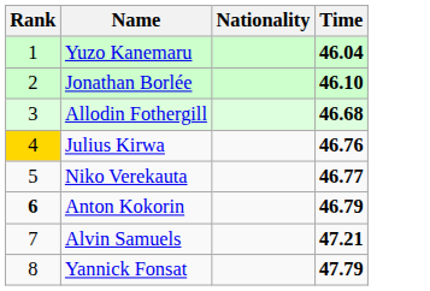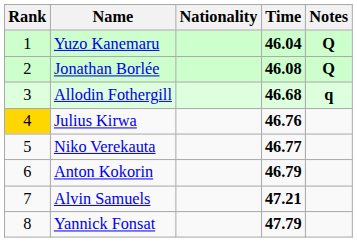 <table class="wikitable sortable" style="text-align:center">
 <tr>
 <th>Rank</th>
 <th>Name</th>
 <th>Nationality</th>
 <th>Time</th>
+<th>Notes</th>
 </tr>
 <tr bgcolor=ccffcc>
 <td>1</td>
 <td align=left><a href='#'>Yuzo Kanemaru</a></td>
 <td align=left></td>
 <td><strong>46.04</strong></td>
+<td><strong>Q</strong></td>
 </tr>
 <tr bgcolor=ccffcc>
 <td>2</td>
 <td align=left><a href='#'>Jonathan Borlée</a></td>
 <td align=left></td>
-<td><strong>46.10</strong></td>
+<td><strong>46.08</strong></td>
+<td><strong>Q</strong></td>
 </tr>
 <tr bgcolor=ddffdd>
 <td>3</td>
 <td align=left><a href='#'>Allodin Fothergill</a></td>
 <td align=left></td>
 <td><strong>46.68</strong></td>
+<td><strong>q</strong></td>
 </tr>
 <tr>
 <td style="background: gold;">4</td>
 <td align=left><a href='#'>Julius Kirwa</a></td>
 <td align=left></td>
 <td><strong>46.76</strong></td>
+<td></td>
 </tr>
 <tr>
 <td>5</td>
 <td align=left><a href='#'>Niko Verekauta</a></td>
 <td align=left></td>
 <td><strong>46.77</strong></td>
+<td></td>
 </tr>
 <tr>
-<td><strong>6</strong></td>
+<td>6</td>
 <td align=left><a href='#'>Anton Kokorin</a></td>
 <td align=left></td>
 <td><strong>46.79</strong></td>
+<td></td>
 </tr>
 <tr>
 <td>7</td>
 <td align=left><a href='#'>Alvin Samuels</a></td>
 <td align=left></td>
 <td><strong>47.21</strong></td>
+<td></td>
 </tr>
 <tr>
 <td>8</td>
 <td align=left><a href='#'>Yannick Fonsat</a></td>
 <td align=left></td>
 <td><strong>47.79</strong></td>
+<td></td>
 </tr>
 </table>
